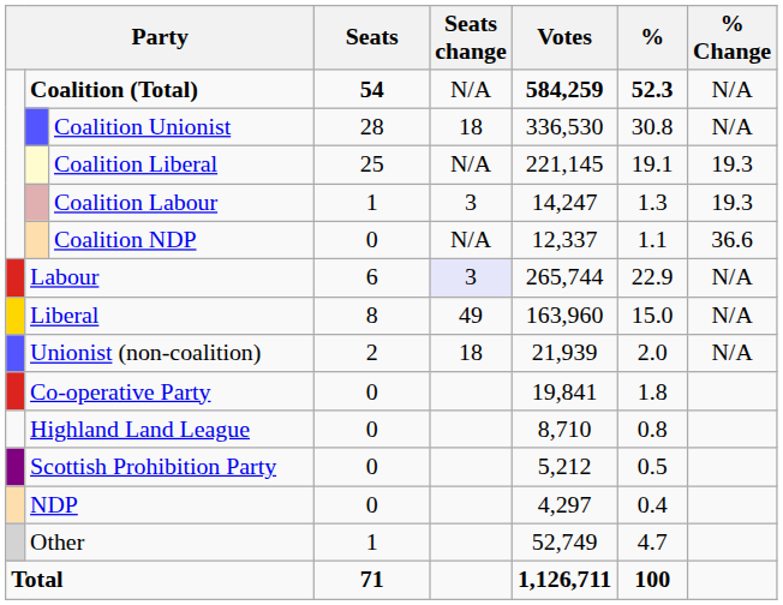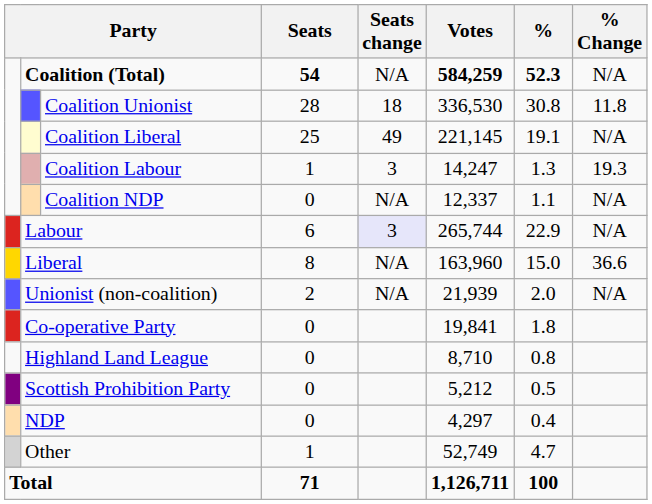 <table class="wikitable sortable">
 <tr>
 <th style="width:200px" colspan=3>Party</th>
 <th style="width:70px;">Seats</th>
 <th style="width:40px;">Seats change</th>
 <th style="width:40px;">Votes</th>
 <th style="width:40px;">%</th>
 <th style="width:40px;">% Change</th>
 </tr>
 <tr>
 <td rowspan=5> </td>
 <td colspan=2><strong>Coalition (Total)</strong></td>
 <td align=center><strong>54</strong></td>
 <td align=center>N/A</td>
 <td align=center><strong>584,259</strong></td>
 <td align=center><strong>52.3</strong></td>
 <td align=center>N/A</td>
 </tr>
 <tr>
 <td style="background-color:#5555FF"> </td>
 <td><a href='#'>Coalition Unionist</a></td>
 <td align="center">28</td>
 <td align="center">18</td>
 <td align="center">336,530</td>
 <td align="center">30.8</td>
-<td align="center">N/A</td>
+<td align="center">11.8</td>
 </tr>
 <tr>
 <td style="background-color:#FFFDD0"> </td>
 <td><a href='#'>Coalition Liberal</a></td>
 <td align="center">25</td>
-<td align="center">N/A</td>
+<td align=center>49</td>
 <td align="center">221,145</td>
 <td align="center">19.1</td>
-<td align=center>19.3</td>
+<td align="center">N/A</td>
 </tr>
 <tr>
 <td style="background-color:#E0AFAF"> </td>
 <td><a href='#'>Coalition Labour</a></td>
 <td align="center">1</td>
 <td align=center>3</td>
 <td align="center">14,247</td>
 <td align="center">1.3</td>
 <td align=center>19.3</td>
 </tr>
 <tr>
 <td style="background-color:#FFDEAD"> </td>
 <td><a href='#'>Coalition NDP</a></td>
 <td align="center">0</td>
 <td align="center">N/A</td>
 <td align="center">12,337</td>
 <td align="center">1.1</td>
-<td align=center>36.6</td>
+<td align="center">N/A</td>
 </tr>
 <tr>
 <td style="background-color:#DC241f"> </td>
 <td colspan=2><a href='#'>Labour</a></td>
 <td align=center>6</td>
 <td align=center style="background: lavender;">3</td>
 <td align=center>265,744</td>
 <td align=center>22.9</td>
 <td align="center">N/A</td>
 </tr>
 <tr>
 <td style="background-color:#FFD700"> </td>
 <td colspan=2><a href='#'>Liberal</a></td>
 <td align=center>8</td>
-<td align=center>49</td>
+<td align="center">N/A</td>
 <td align=center>163,960</td>
 <td align=center>15.0</td>
-<td align="center">N/A</td>
+<td align=center>36.6</td>
 </tr>
 <tr>
 <td style="background-color:#5555FF"> </td>
 <td colspan=2><a href='#'>Unionist</a> (non-coalition)</td>
 <td align="center">2</td>
-<td align="center">18</td>
+<td align="center">N/A</td>
 <td align="center">21,939</td>
 <td align="center">2.0</td>
 <td align="center">N/A</td>
 </tr>
 <tr>
 <td style="background-color:#DC241F"> </td>
 <td colspan=2><a href='#'>Co-operative Party</a></td>
 <td align=center>0</td>
 <td align=center></td>
 <td align=center>19,841</td>
 <td align=center>1.8</td>
 <td align=center></td>
 </tr>
 <tr>
 <td style="background-color:#"> </td>
 <td colspan=2><a href='#'>Highland Land League</a></td>
 <td align=center>0</td>
 <td align=center></td>
 <td align=center>8,710</td>
 <td align=center>0.8</td>
 <td align=center></td>
 </tr>
 <tr>
 <td style="background-color:#800080"> </td>
 <td colspan=2><a href='#'>Scottish Prohibition Party</a></td>
 <td align=center>0</td>
 <td align=center></td>
 <td align=center>5,212</td>
 <td align=center>0.5</td>
 <td align=center></td>
 </tr>
 <tr>
 <td style="background-color:#FFDEAD"> </td>
 <td colspan=2><a href='#'>NDP</a></td>
 <td align=center>0</td>
 <td align=center></td>
 <td align=center>4,297</td>
 <td align=center>0.4</td>
 <td align=center></td>
 </tr>
 <tr>
 <td style="background-color:#D3D3D3"> </td>
 <td colspan=2>Other</td>
 <td align="center">1</td>
 <td align="center"></td>
 <td align="center">52,749</td>
 <td align="center">4.7</td>
 <td align="center"></td>
 </tr>
 <tr>
 <td colspan=3><strong>Total</strong></td>
 <td align=center><strong>71</strong></td>
 <td align=center></td>
 <td align=center><strong>1,126,711</strong></td>
 <td align=center><strong>100</strong></td>
 <td align=center></td>
 </tr>
 </table>
